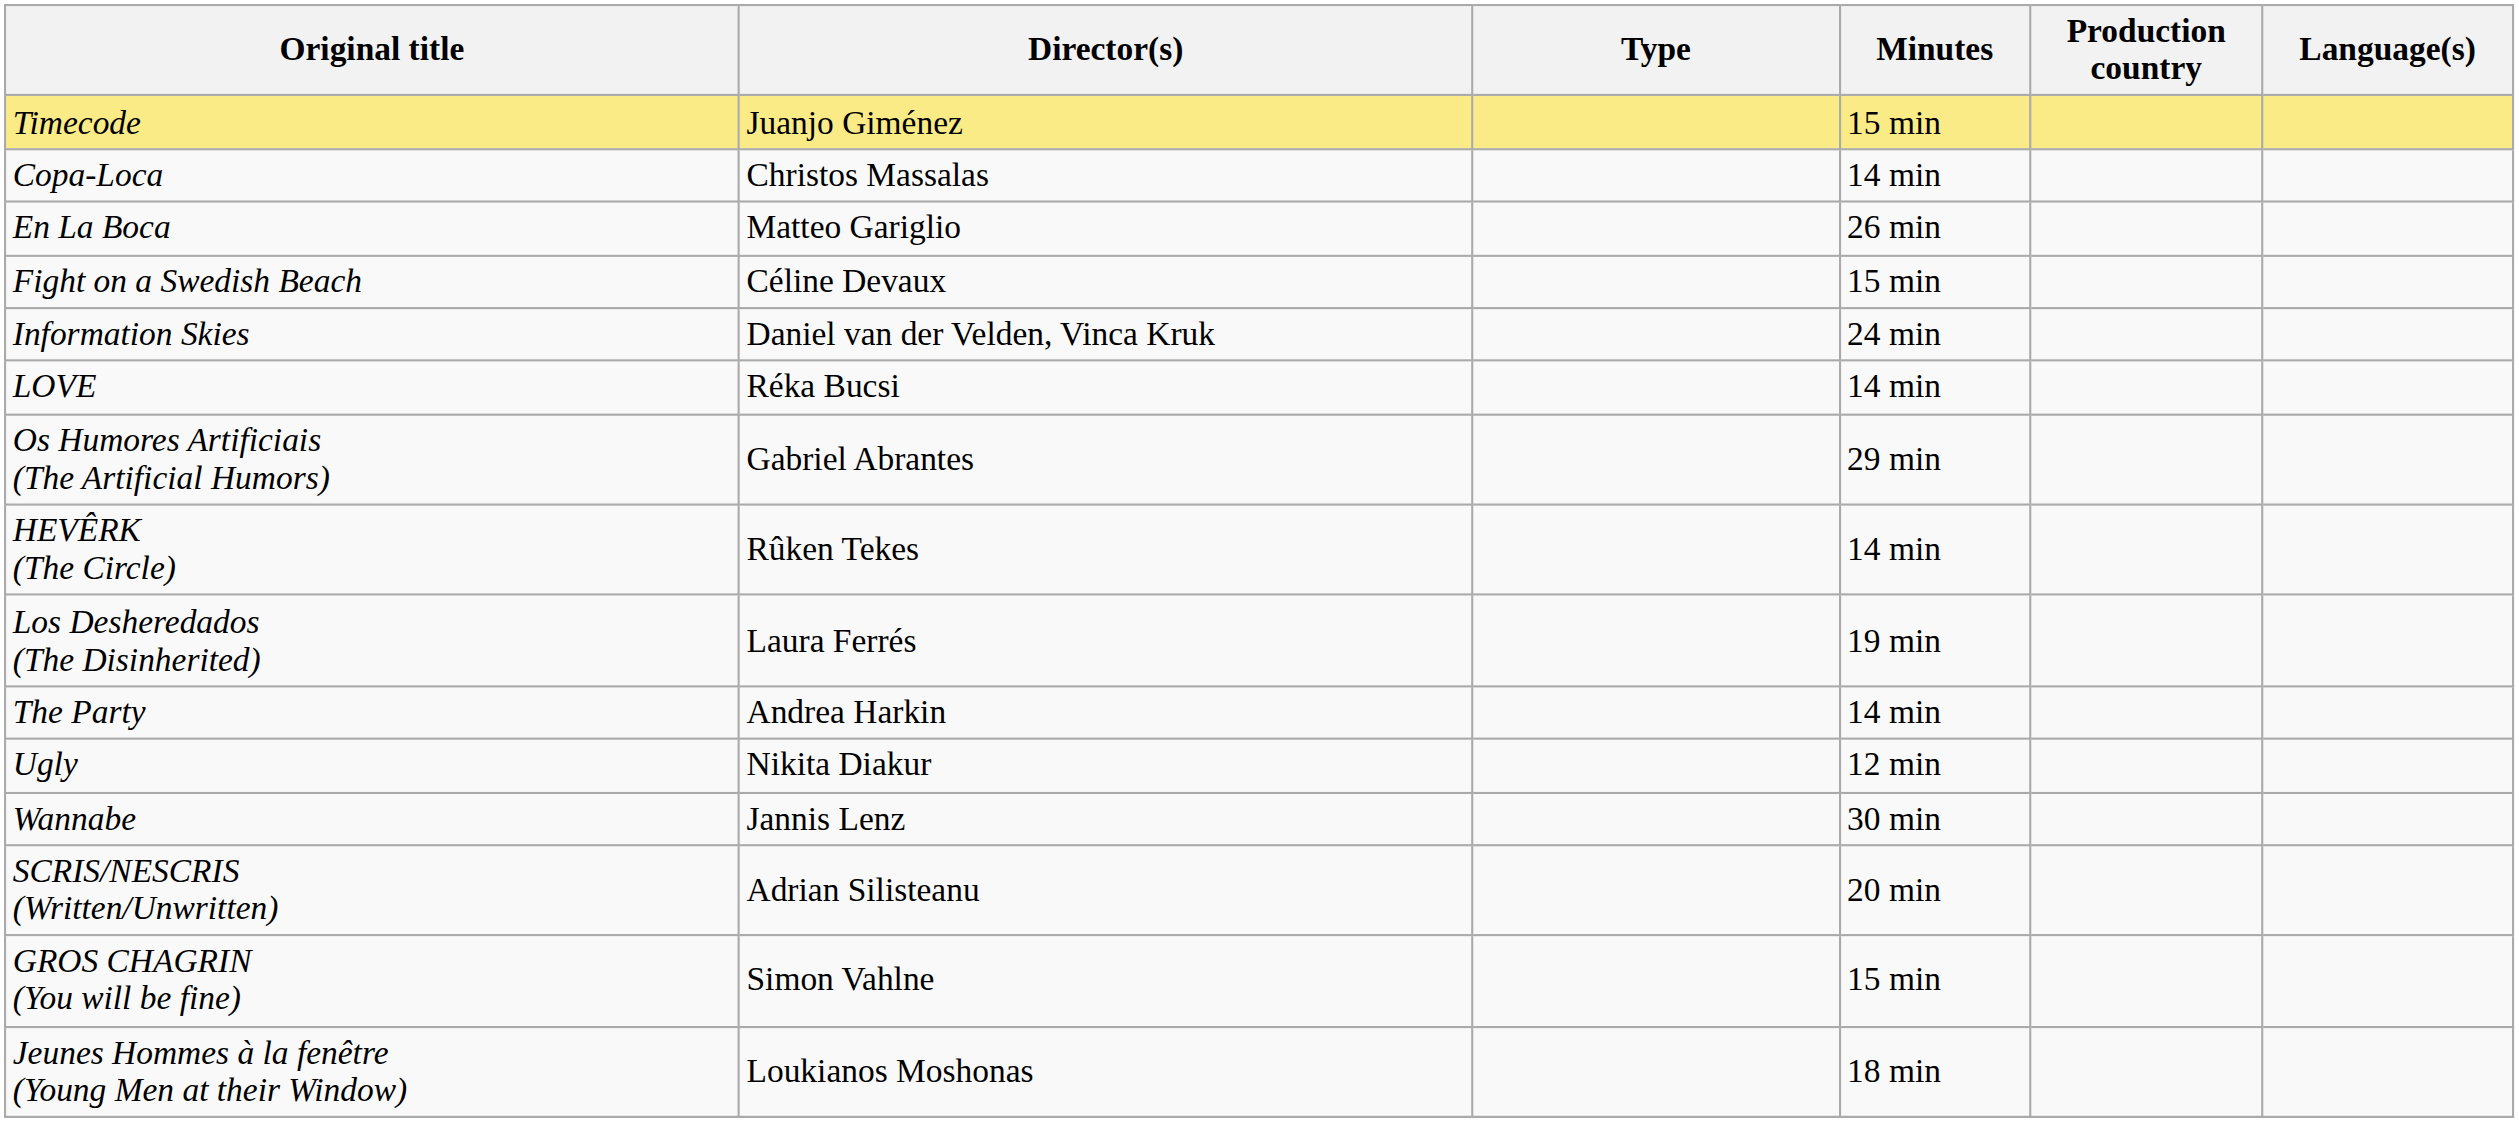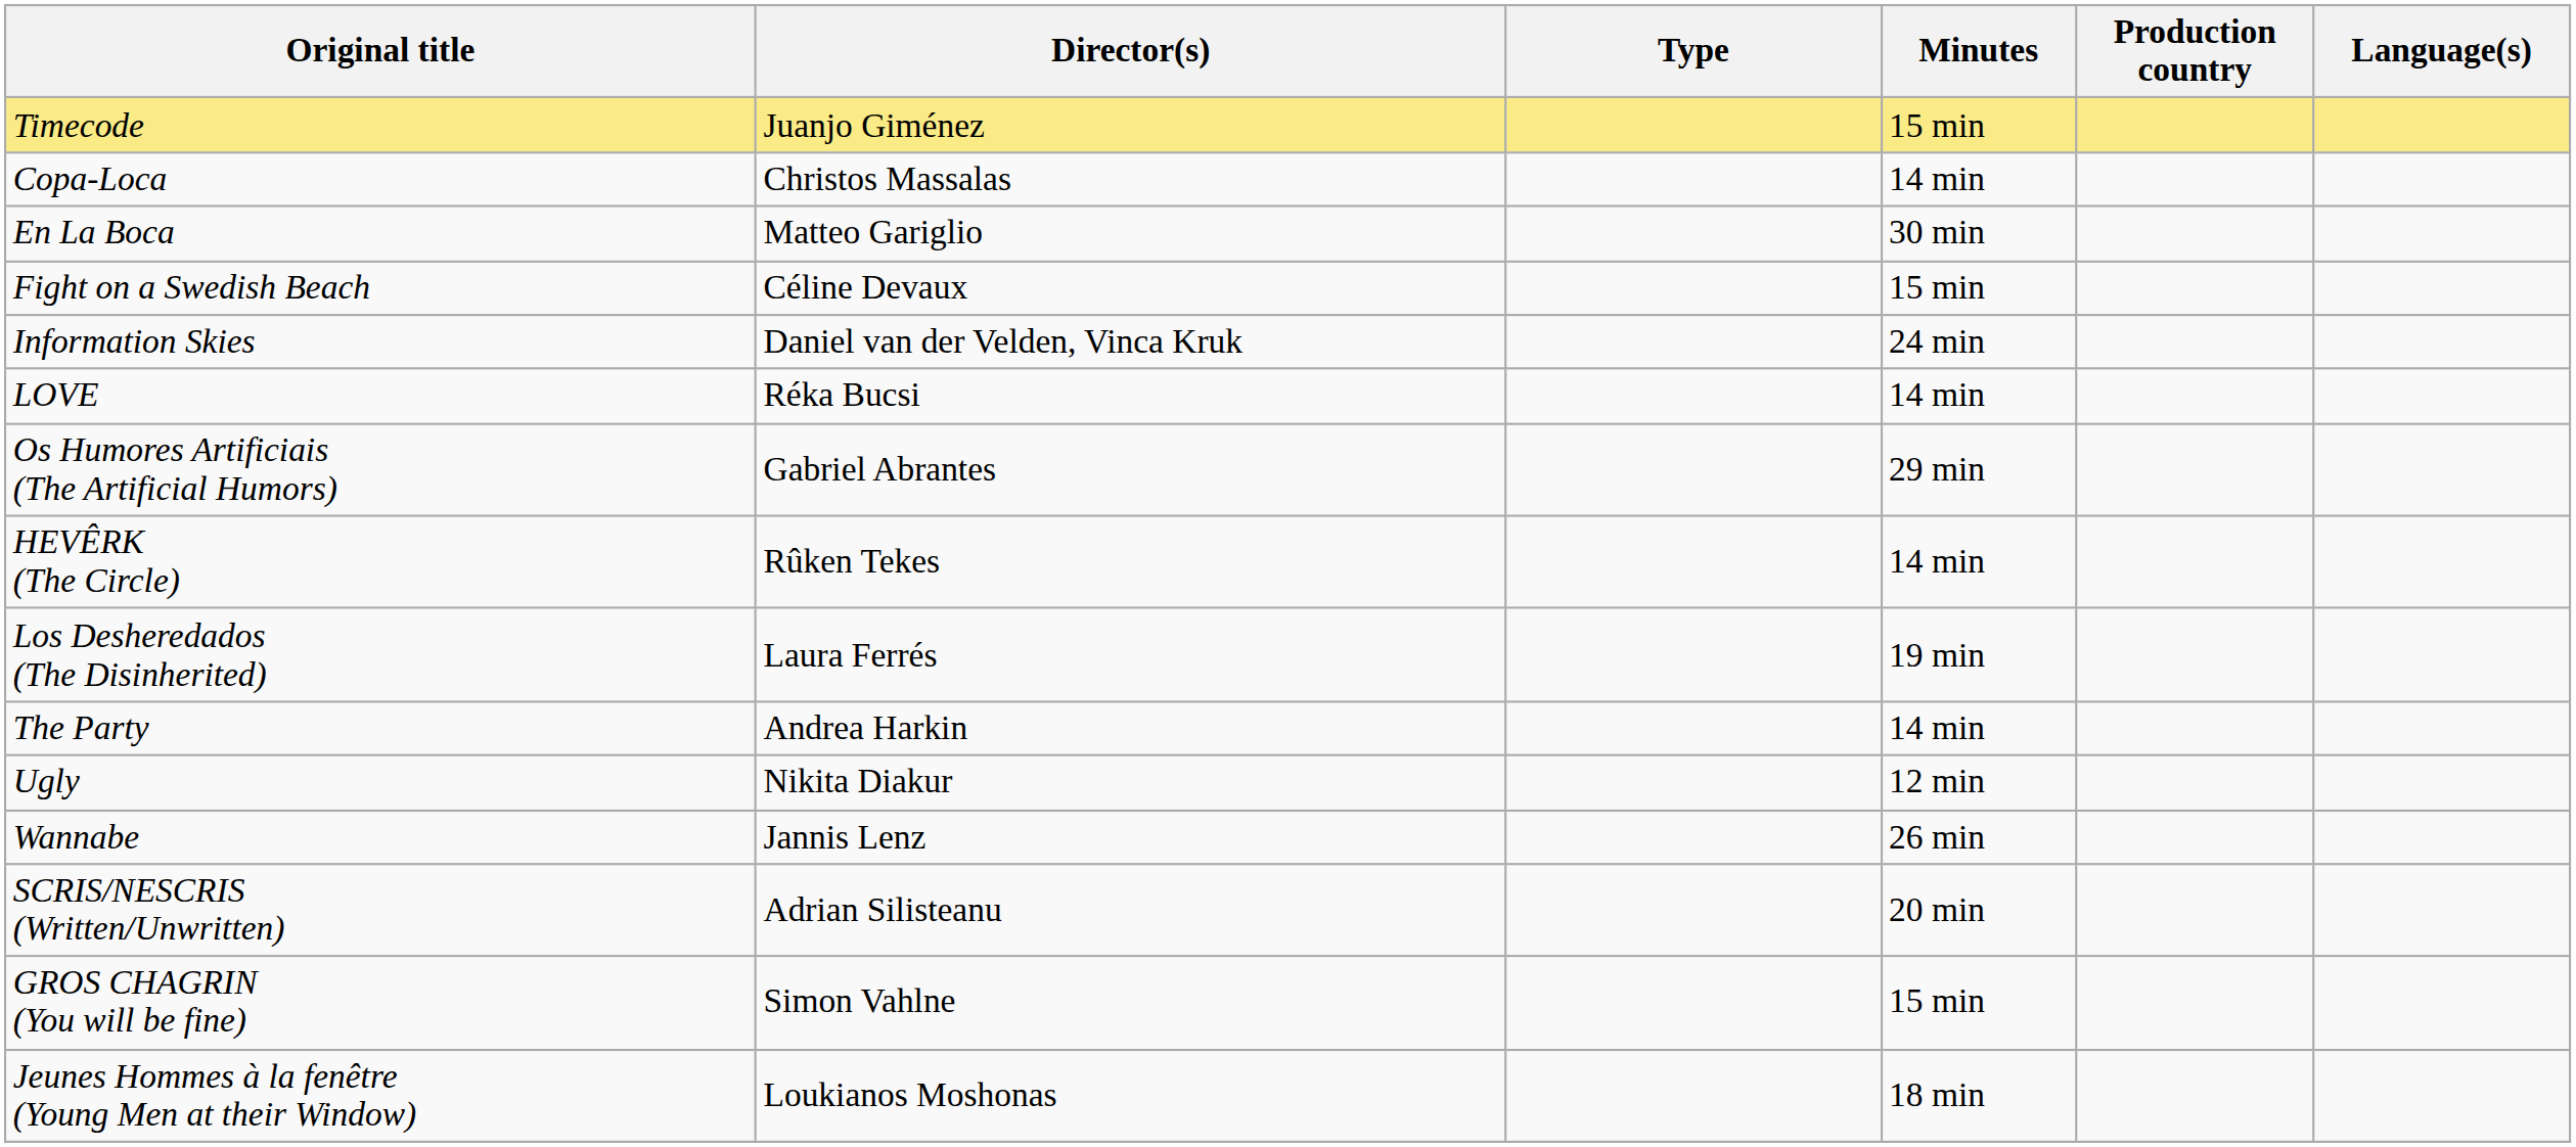 <table class="wikitable" width="95%" cellpadding="5">
 <tr>
 <th width="20%">Original title</th>
 <th width="20%">Director(s)</th>
 <th width="10%">Type</th>
 <th width="5%">Minutes</th>
 <th width="5%">Production country</th>
 <th width="5%">Language(s)</th>
 </tr>
 <tr style="background:#FAEB86">
 <td><em>Timecode</em></td>
 <td>Juanjo Giménez</td>
 <td></td>
 <td>15 min</td>
 <td></td>
 <td></td>
 </tr>
 <tr>
 <td><em>Copa-Loca</em></td>
 <td>Christos Massalas</td>
 <td></td>
 <td>14 min</td>
 <td></td>
 <td></td>
 </tr>
 <tr>
 <td><em>En La Boca</em></td>
 <td>Matteo Gariglio</td>
 <td></td>
-<td>26 min</td>
+<td>30 min</td>
 <td> </td>
 <td></td>
 </tr>
 <tr>
 <td><em>Fight on a Swedish Beach</em></td>
 <td>Céline Devaux</td>
 <td></td>
 <td>15 min</td>
 <td></td>
 <td></td>
 </tr>
 <tr>
 <td><em>Information Skies</em></td>
 <td>Daniel van der Velden, Vinca Kruk</td>
 <td></td>
 <td>24 min</td>
 <td> </td>
 <td></td>
 </tr>
 <tr>
 <td><em>LOVE</em></td>
 <td>Réka Bucsi</td>
 <td></td>
 <td>14 min</td>
 <td> </td>
 <td></td>
 </tr>
 <tr>
 <td><em>Os Humores Artificiais</em> <br> <em>(The Artificial Humors)</em></td>
 <td>Gabriel Abrantes</td>
 <td></td>
 <td>29 min</td>
 <td></td>
 <td></td>
 </tr>
 <tr>
 <td><em>HEVÊRK</em> <br> <em>(The Circle)</em></td>
 <td>Rûken Tekes</td>
 <td></td>
 <td>14 min</td>
 <td></td>
 <td></td>
 </tr>
 <tr>
 <td><em>Los Desheredados</em> <br> <em>(The Disinherited)</em></td>
 <td>Laura Ferrés</td>
 <td></td>
 <td>19 min</td>
 <td></td>
 <td></td>
 </tr>
 <tr>
 <td><em>The Party</em></td>
 <td>Andrea Harkin</td>
 <td></td>
 <td>14 min</td>
 <td></td>
 <td></td>
 </tr>
 <tr>
 <td><em>Ugly</em></td>
 <td>Nikita Diakur</td>
 <td></td>
 <td>12 min</td>
 <td></td>
 <td></td>
 </tr>
 <tr>
 <td><em>Wannabe</em></td>
 <td>Jannis Lenz</td>
 <td></td>
-<td>30 min</td>
+<td>26 min</td>
 <td> </td>
 <td></td>
 </tr>
 <tr>
 <td><em>SCRIS/NESCRIS</em> <br> <em>(Written/Unwritten)</em></td>
 <td>Adrian Silisteanu</td>
 <td></td>
 <td>20 min</td>
 <td></td>
 <td></td>
 </tr>
 <tr>
 <td><em>GROS CHAGRIN</em> <br> <em>(You will be fine)</em></td>
 <td>Simon Vahlne</td>
 <td></td>
 <td>15 min</td>
 <td></td>
 <td></td>
 </tr>
 <tr>
 <td><em>Jeunes Hommes à la fenêtre</em> <br> <em>(Young Men at their Window)</em></td>
 <td>Loukianos Moshonas</td>
 <td></td>
 <td>18 min</td>
 <td></td>
 <td></td>
 </tr>
 <tr>
 </tr>
 </table>
